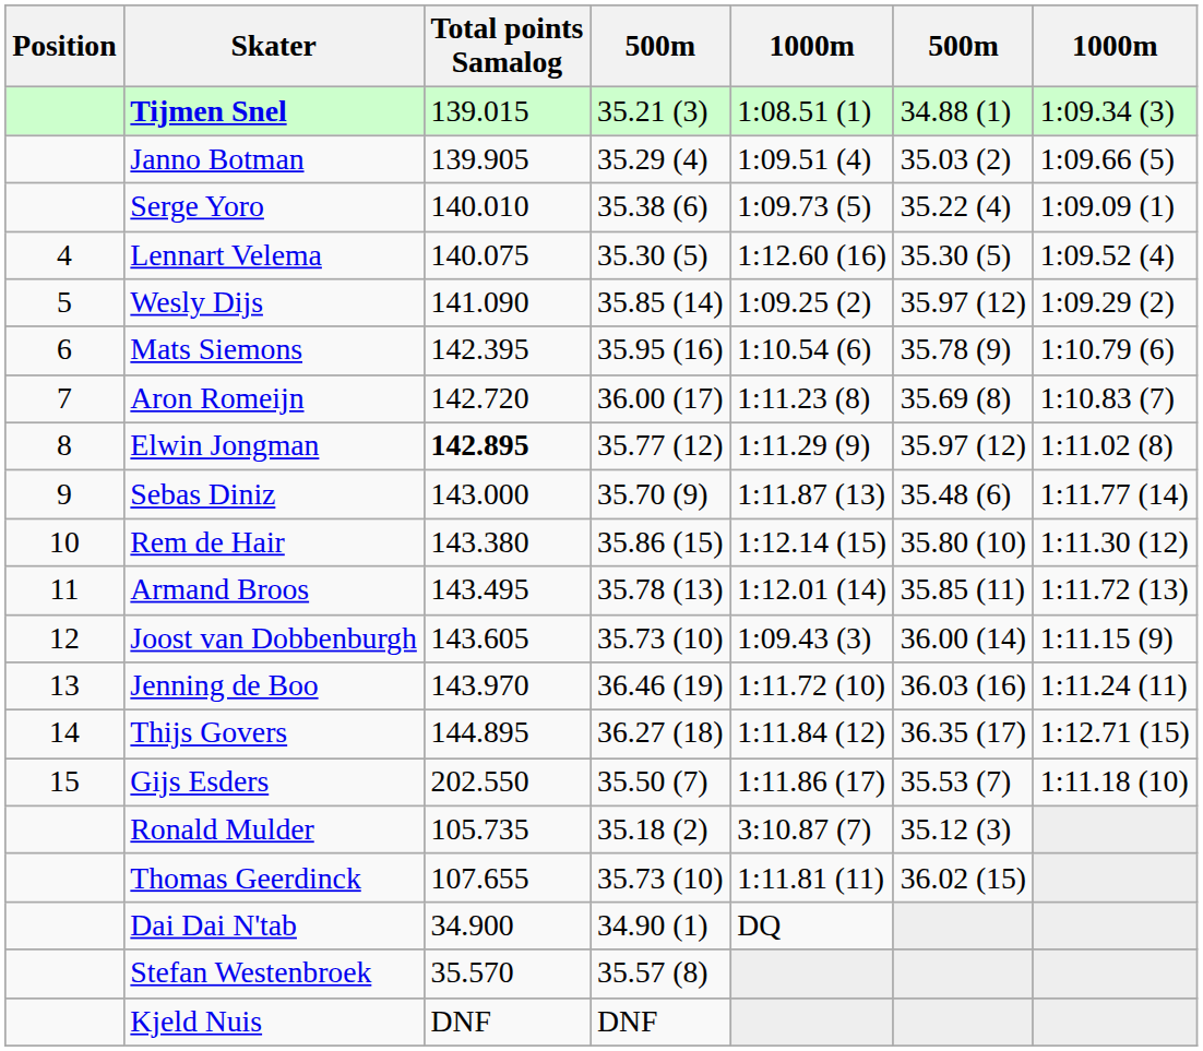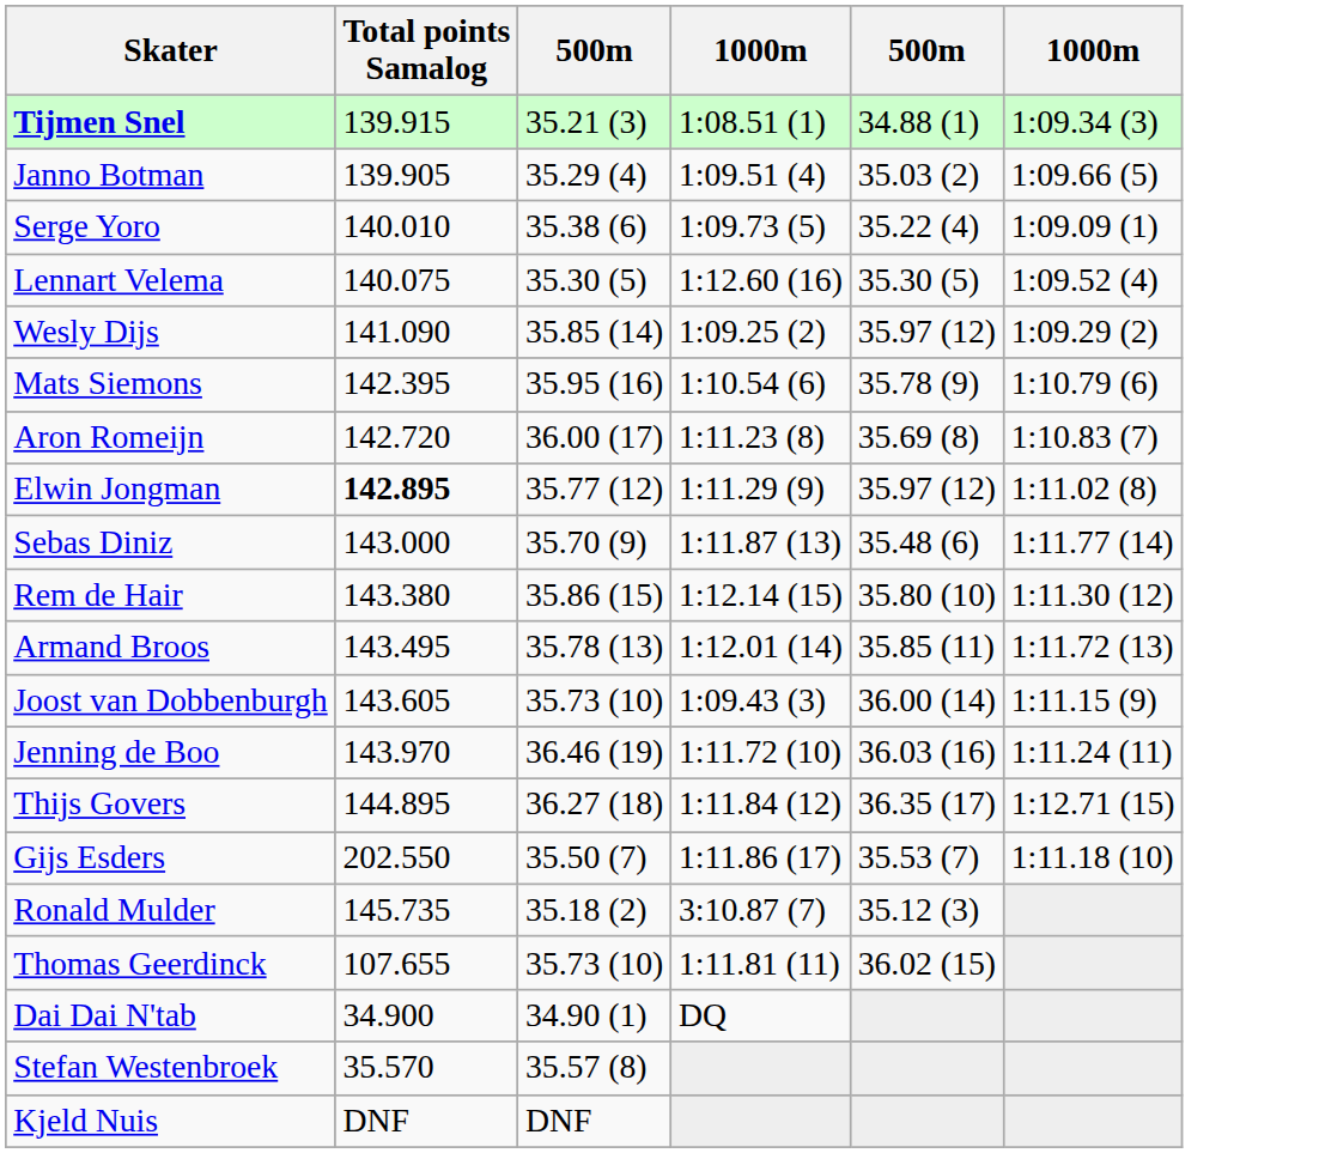 <table class="wikitable">
 <tr>
-<th>Position</th>
 <th>Skater</th>
 <th>Total points <br> Samalog</th>
 <th>500m</th>
 <th>1000m</th>
 <th>500m</th>
 <th>1000m</th>
 </tr>
 <tr bgcolor=ccffcc>
-<td style="text-align:center"></td>
 <td><strong><a href='#'>Tijmen Snel</a></strong></td>
-<td>139.015</td>
+<td>139.915</td>
 <td>35.21 (3)</td>
 <td>1:08.51 (1)</td>
 <td>34.88 (1)</td>
 <td>1:09.34 (3)</td>
 </tr>
 <tr>
-<td style="text-align:center"></td>
 <td><a href='#'>Janno Botman</a></td>
 <td>139.905</td>
 <td>35.29 (4)</td>
 <td>1:09.51 (4)</td>
 <td>35.03 (2)</td>
 <td>1:09.66 (5)</td>
 </tr>
 <tr>
-<td style="text-align:center"></td>
 <td><a href='#'>Serge Yoro</a></td>
 <td>140.010</td>
 <td>35.38 (6)</td>
 <td>1:09.73 (5)</td>
 <td>35.22 (4)</td>
 <td>1:09.09 (1)</td>
 </tr>
 <tr>
-<td style="text-align:center">4</td>
 <td><a href='#'>Lennart Velema</a></td>
 <td>140.075</td>
 <td>35.30 (5)</td>
 <td>1:12.60 (16)</td>
 <td>35.30 (5)</td>
 <td>1:09.52 (4)</td>
 </tr>
 <tr>
-<td style="text-align:center">5</td>
 <td><a href='#'>Wesly Dijs</a></td>
 <td>141.090</td>
 <td>35.85 (14)</td>
 <td>1:09.25 (2)</td>
 <td>35.97 (12)</td>
 <td>1:09.29 (2)</td>
 </tr>
 <tr>
-<td style="text-align:center">6</td>
 <td><a href='#'>Mats Siemons</a></td>
 <td>142.395</td>
 <td>35.95 (16)</td>
 <td>1:10.54 (6)</td>
 <td>35.78 (9)</td>
 <td>1:10.79 (6)</td>
 </tr>
 <tr>
-<td style="text-align:center">7</td>
 <td><a href='#'>Aron Romeijn</a></td>
 <td>142.720</td>
 <td>36.00 (17)</td>
 <td>1:11.23 (8)</td>
 <td>35.69 (8)</td>
 <td>1:10.83 (7)</td>
 </tr>
 <tr>
-<td style="text-align:center">8</td>
 <td><a href='#'>Elwin Jongman</a></td>
 <td><strong>142.895</strong></td>
 <td>35.77 (12)</td>
 <td>1:11.29 (9)</td>
 <td>35.97 (12)</td>
 <td>1:11.02 (8)</td>
 </tr>
 <tr>
-<td style="text-align:center">9</td>
 <td><a href='#'>Sebas Diniz</a></td>
 <td>143.000</td>
 <td>35.70 (9)</td>
 <td>1:11.87 (13)</td>
 <td>35.48 (6)</td>
 <td>1:11.77 (14)</td>
 </tr>
 <tr>
-<td style="text-align:center">10</td>
 <td><a href='#'>Rem de Hair</a></td>
 <td>143.380</td>
 <td>35.86 (15)</td>
 <td>1:12.14 (15)</td>
 <td>35.80 (10)</td>
 <td>1:11.30 (12)</td>
 </tr>
 <tr>
-<td style="text-align:center">11</td>
 <td><a href='#'>Armand Broos</a></td>
 <td>143.495</td>
 <td>35.78 (13)</td>
 <td>1:12.01 (14)</td>
 <td>35.85 (11)</td>
 <td>1:11.72 (13)</td>
 </tr>
 <tr>
-<td style="text-align:center">12</td>
 <td><a href='#'>Joost van Dobbenburgh</a></td>
 <td>143.605</td>
 <td>35.73 (10)</td>
 <td>1:09.43 (3)</td>
 <td>36.00 (14)</td>
 <td>1:11.15 (9)</td>
 </tr>
 <tr>
-<td style="text-align:center">13</td>
 <td><a href='#'>Jenning de Boo</a></td>
 <td>143.970</td>
 <td>36.46 (19)</td>
 <td>1:11.72 (10)</td>
 <td>36.03 (16)</td>
 <td>1:11.24 (11)</td>
 </tr>
 <tr>
-<td style="text-align:center">14</td>
 <td><a href='#'>Thijs Govers</a></td>
 <td>144.895</td>
 <td>36.27 (18)</td>
 <td>1:11.84 (12)</td>
 <td>36.35 (17)</td>
 <td>1:12.71 (15)</td>
 </tr>
 <tr>
-<td style="text-align:center">15</td>
 <td><a href='#'>Gijs Esders</a></td>
 <td>202.550</td>
 <td>35.50 (7)</td>
 <td>1:11.86 (17)</td>
 <td>35.53 (7)</td>
 <td>1:11.18 (10)</td>
 </tr>
 <tr>
-<td style="text-align:center"></td>
 <td><a href='#'>Ronald Mulder</a></td>
-<td>105.735</td>
+<td>145.735</td>
 <td>35.18 (2)</td>
 <td>3:10.87 (7)</td>
 <td>35.12 (3)</td>
 <td bgcolor=#EEEEEE></td>
 </tr>
 <tr>
-<td style="text-align:center"></td>
 <td><a href='#'>Thomas Geerdinck</a></td>
 <td>107.655</td>
 <td>35.73 (10)</td>
 <td>1:11.81 (11)</td>
 <td>36.02 (15)</td>
 <td bgcolor=#EEEEEE></td>
 </tr>
 <tr>
-<td style="text-align:center"></td>
 <td><a href='#'>Dai Dai N'tab</a></td>
 <td>34.900</td>
 <td>34.90 (1)</td>
 <td>DQ</td>
 <td bgcolor=#EEEEEE></td>
 <td bgcolor=#EEEEEE></td>
 </tr>
 <tr>
-<td style="text-align:center"></td>
 <td><a href='#'>Stefan Westenbroek</a></td>
 <td>35.570</td>
 <td>35.57 (8)</td>
 <td bgcolor=#EEEEEE></td>
 <td bgcolor=#EEEEEE></td>
 <td bgcolor=#EEEEEE></td>
 </tr>
 <tr>
-<td style="text-align:center"></td>
 <td><a href='#'>Kjeld Nuis</a></td>
 <td>DNF</td>
 <td>DNF</td>
 <td bgcolor=#EEEEEE></td>
 <td bgcolor=#EEEEEE></td>
 <td bgcolor=#EEEEEE></td>
 </tr>
 </table>
